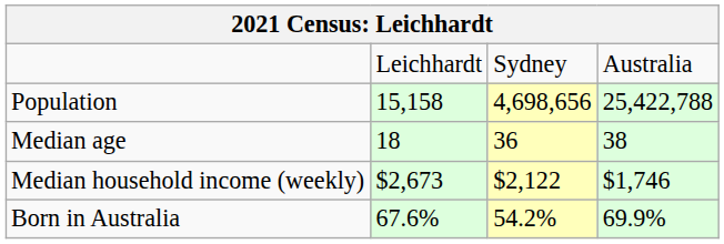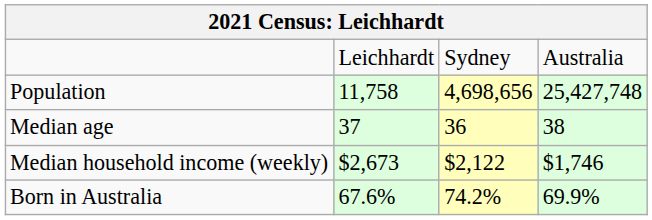 <table class="wikitable" style="float:right; margin-left:1em">
 <tr>
 <th colspan=4>2021 Census: Leichhardt</th>
 </tr>
 <tr>
 <td></td>
 <td>Leichhardt</td>
 <td>Sydney</td>
 <td>Australia</td>
 </tr>
 <tr>
 <td>Population</td>
-<td style="background:#dfd;">15,158</td>
+<td style="background:#dfd;">11,758</td>
 <td style="background:#ffb;">4,698,656</td>
-<td style="background:#dfd;">25,422,788</td>
+<td style="background:#dfd;">25,427,748</td>
 </tr>
 <tr>
 <td>Median age</td>
-<td style="background:#dfd;">18</td>
+<td style="background:#dfd;">37</td>
 <td style="background:#ffb;">36</td>
 <td style="background:#dfd;">38</td>
 </tr>
 <tr>
 <td>Median household income (weekly)</td>
 <td style="background:#dfd;">$2,673</td>
 <td style="background:#ffb;">$2,122</td>
 <td style="background:#dfd;">$1,746</td>
 </tr>
 <tr>
 <td>Born in Australia</td>
 <td style="background:#dfd;">67.6%</td>
-<td style="background:#ffb;">54.2%</td>
+<td style="background:#ffb;">74.2%</td>
 <td style="background:#dfd;">69.9%</td>
 </tr>
 </table>
